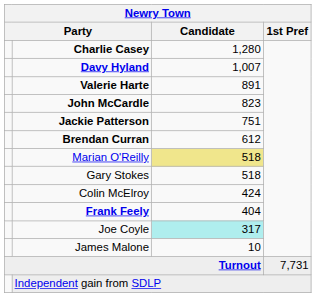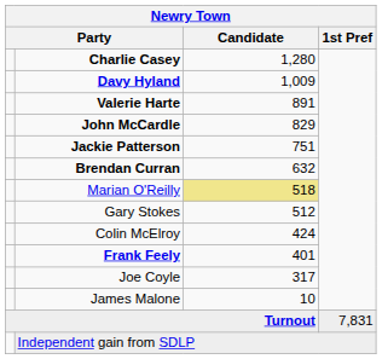 <table class="wikitable">
 <tr>
 <th colspan="4" align="center"><a href='#'>Newry Town</a></th>
 </tr>
 <tr>
 <th colspan="2" align="center" width=200>Party</th>
 <th width=150>Candidate</th>
 <th width=60>1st Pref</th>
 </tr>
 <tr>
 <td></td>
 <td align="right"><strong>Charlie Casey</strong></td>
 <td align="right">1,280</td>
 </tr>
 <tr>
 <td></td>
 <td align="right"><strong><a href='#'>Davy Hyland</a></strong></td>
-<td align="right">1,007</td>
+<td align="right">1,009</td>
 </tr>
 <tr>
 <td></td>
 <td align="right"><strong>Valerie Harte</strong></td>
 <td align="right">891</td>
 </tr>
 <tr>
 <td></td>
 <td align="right"><strong>John McCardle</strong></td>
-<td align="right">823</td>
+<td align="right">829</td>
 </tr>
 <tr>
 <td></td>
 <td align="right"><strong>Jackie Patterson</strong></td>
 <td align="right">751</td>
 </tr>
 <tr>
 <td></td>
 <td align="right"><strong>Brendan Curran</strong></td>
-<td align="right">612</td>
+<td align="right">632</td>
 </tr>
 <tr>
 <td></td>
 <td align="right"><a href='#'>Marian O'Reilly</a></td>
 <td align="right" style="background: khaki;">518</td>
 </tr>
 <tr>
 <td></td>
 <td align="right">Gary Stokes</td>
-<td align="right">518</td>
+<td align="right">512</td>
 </tr>
 <tr>
 <td></td>
 <td align="right">Colin McElroy</td>
 <td align="right">424</td>
 </tr>
 <tr>
 <td></td>
 <td align="right"><strong><a href='#'>Frank Feely</a></strong></td>
-<td align="right">404</td>
+<td align="right">401</td>
 </tr>
 <tr>
 <td></td>
 <td align="right">Joe Coyle</td>
-<td align="right" style="background: paleturquoise;">317</td>
+<td align="right">317</td>
 </tr>
 <tr>
 <td></td>
 <td align="right">James Malone</td>
 <td align="right">10</td>
 </tr>
 <tr bgcolor="EEEEEE">
 <td colspan=3 align="right"><strong><a href='#'>Turnout</a></strong></td>
-<td align="right">7,731</td>
+<td align="right">7,831</td>
 </tr>
 <tr>
 <td bgcolor=></td>
 <td colspan=3 bgcolor="EEEEEE"><a href='#'>Independent</a> gain from <a href='#'>SDLP</a></td>
 </tr>
 </table>
